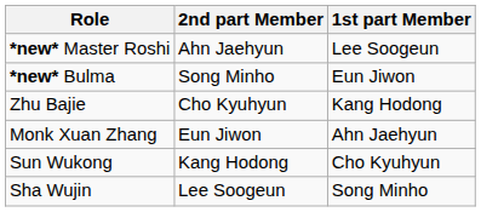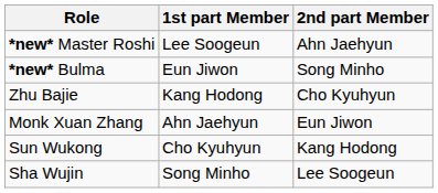 <table class=wikitable mw-collapsible>
 <tr>
 <th>Role</th>
+<th>1st part Member</th>
 <th>2nd part Member</th>
-<th>1st part Member</th>
 </tr>
 <tr>
 <td><strong>*new*</strong> Master Roshi</td>
+<td>Lee Soogeun</td>
 <td>Ahn Jaehyun</td>
-<td>Lee Soogeun</td>
 </tr>
 <tr>
 <td><strong>*new*</strong> Bulma</td>
+<td>Eun Jiwon</td>
 <td>Song Minho</td>
+</tr>
+<tr>
+<td>Zhu Bajie</td>
+<td>Kang Hodong</td>
+<td>Cho Kyuhyun</td>
+</tr>
+<tr>
+<td>Monk Xuan Zhang</td>
+<td>Ahn Jaehyun</td>
 <td>Eun Jiwon</td>
 </tr>
 <tr>
-<td>Zhu Bajie</td>
+<td>Sun Wukong</td>
 <td>Cho Kyuhyun</td>
 <td>Kang Hodong</td>
 </tr>
 <tr>
-<td>Monk Xuan Zhang</td>
-<td>Eun Jiwon</td>
-<td>Ahn Jaehyun</td>
-</tr>
-<tr>
-<td>Sun Wukong</td>
-<td>Kang Hodong</td>
-<td>Cho Kyuhyun</td>
-</tr>
-<tr>
 <td>Sha Wujin</td>
+<td>Song Minho</td>
 <td>Lee Soogeun</td>
-<td>Song Minho</td>
 </tr>
 </table>
